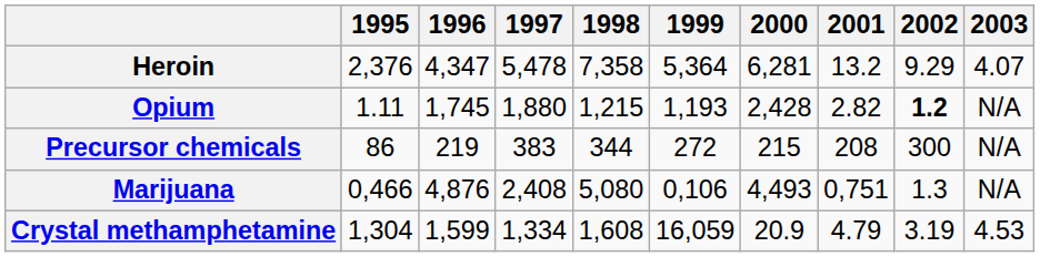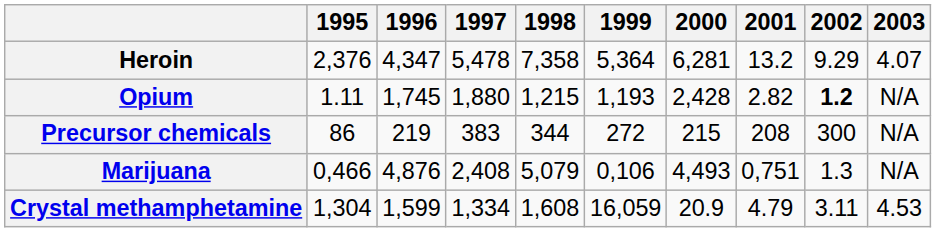 <table class="wikitable" style="text-align:center">
 <tr>
 <th></th>
 <th>1995</th>
 <th>1996</th>
 <th>1997</th>
 <th>1998</th>
 <th>1999</th>
 <th>2000</th>
 <th>2001</th>
 <th>2002</th>
 <th>2003</th>
 </tr>
 <tr>
 <th><strong>Heroin</strong></th>
 <td>2,376</td>
 <td>4,347</td>
 <td>5,478</td>
 <td>7,358</td>
 <td>5,364</td>
 <td>6,281</td>
 <td>13.2</td>
 <td>9.29</td>
 <td>4.07</td>
 </tr>
 <tr>
 <th><strong><a href='#'>Opium</a></strong></th>
 <td>1.11</td>
 <td>1,745</td>
 <td>1,880</td>
 <td>1,215</td>
 <td>1,193</td>
 <td>2,428</td>
 <td>2.82</td>
 <td><strong>1.2</strong></td>
 <td>N/A</td>
 </tr>
 <tr>
 <th><strong><a href='#'>Precursor chemicals</a></strong></th>
 <td>86</td>
 <td>219</td>
 <td>383</td>
 <td>344</td>
 <td>272</td>
 <td>215</td>
 <td>208</td>
 <td>300</td>
 <td>N/A</td>
 </tr>
 <tr>
 <th><strong><a href='#'>Marijuana</a></strong></th>
 <td>0,466</td>
 <td>4,876</td>
 <td>2,408</td>
-<td>5,080</td>
+<td>5,079</td>
 <td>0,106</td>
 <td>4,493</td>
 <td>0,751</td>
 <td>1.3</td>
 <td>N/A</td>
 </tr>
 <tr>
 <th><strong><a href='#'>Crystal methamphetamine</a></strong></th>
 <td>1,304</td>
 <td>1,599</td>
 <td>1,334</td>
 <td>1,608</td>
 <td>16,059</td>
 <td>20.9</td>
 <td>4.79</td>
-<td>3.19</td>
+<td>3.11</td>
 <td>4.53</td>
 </tr>
 </table>
